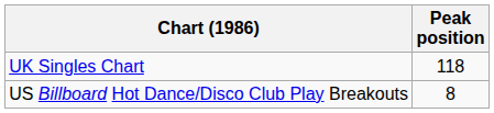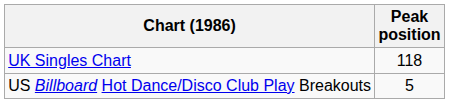 <table class="wikitable sortable">
 <tr>
 <th>Chart (1986)</th>
 <th>Peak<br>position</th>
 </tr>
 <tr>
 <td><a href='#'>UK Singles Chart</a></td>
 <td style="text-align:center;">118</td>
 </tr>
 <tr>
 <td>US <em><a href='#'>Billboard</a></em> <a href='#'>Hot Dance/Disco Club Play</a> Breakouts</td>
-<td style="text-align:center;">8</td>
+<td style="text-align:center;">5</td>
 </tr>
 </table>
